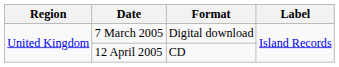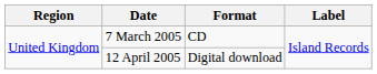 <table class=wikitable>
 <tr>
 <th>Region</th>
 <th>Date</th>
 <th>Format</th>
 <th>Label</th>
 </tr>
 <tr>
 <td rowspan="2"><a href='#'>United Kingdom</a></td>
 <td>7 March 2005</td>
-<td>Digital download</td>
+<td>CD</td>
 <td rowspan="2"><a href='#'>Island Records</a></td>
 </tr>
 <tr>
 <td>12 April 2005</td>
-<td>CD</td>
+<td>Digital download</td>
 </tr>
 </table>
